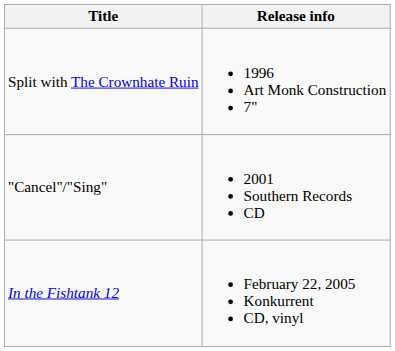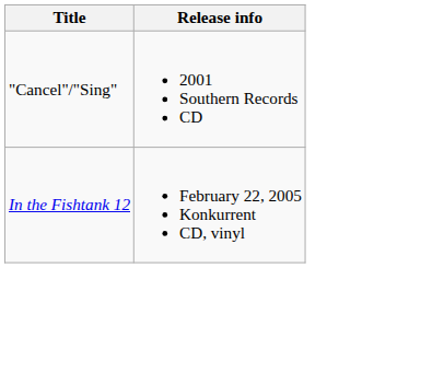 <table class="wikitable">
 <tr>
 <th>Title</th>
 <th>Release info</th>
-</tr>
-<tr>
-<td>Split with <a href='#'>The Crownhate Ruin</a></td>
-<td><br><ul><li>1996</li><li>Art Monk Construction</li><li>7"</li></ul></td>
 </tr>
 <tr>
 <td>"Cancel"/"Sing"</td>
 <td><br><ul><li>2001</li><li>Southern Records</li><li>CD</li></ul></td>
 </tr>
 <tr>
 <td><em><a href='#'>In the Fishtank 12</a></em></td>
 <td><br><ul><li>February 22, 2005</li><li>Konkurrent</li><li>CD, vinyl</li></ul></td>
 </tr>
 </table>
